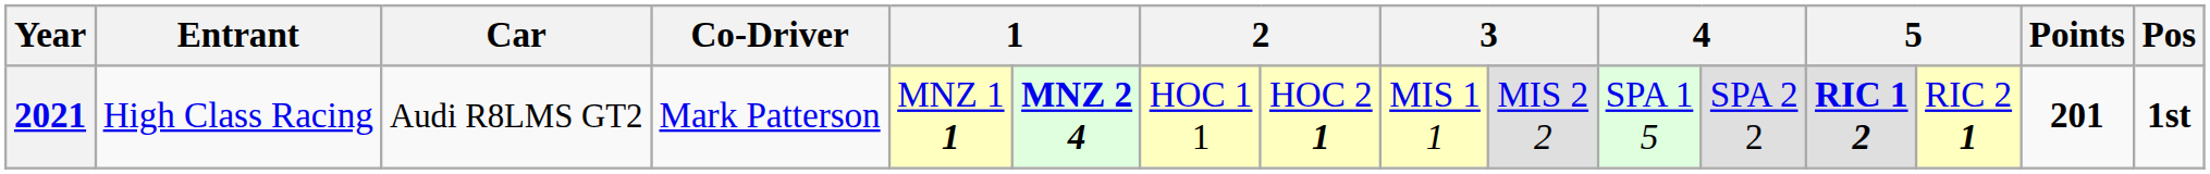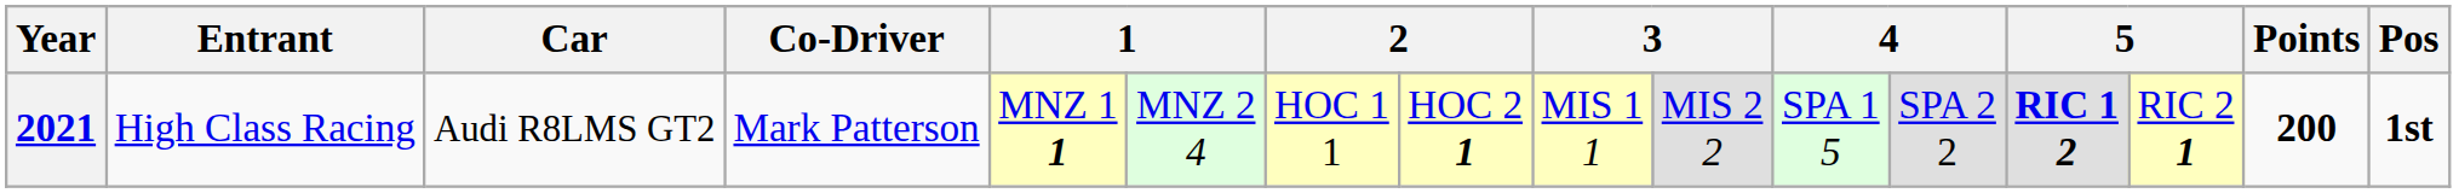 <table class="wikitable" style="text-align:center; font-size:90%">
 <tr>
 <th>Year</th>
 <th>Entrant</th>
 <th>Car</th>
 <th>Co-Driver</th>
 <th colspan=2>1</th>
 <th colspan=2>2</th>
 <th colspan=2>3</th>
 <th colspan=2>4</th>
 <th colspan=2>5</th>
 <th><abbr>Points</abbr></th>
 <th><abbr>Pos</abbr></th>
 </tr>
 <tr>
 <th><a href='#'>2021</a></th>
 <td> <a href='#'>High Class Racing</a></td>
 <td style="text-align:left; font-size:93%">Audi R8LMS GT2</td>
 <td align="left"> <a href='#'>Mark Patterson</a></td>
 <td style="background:#FFFFBF;"><a href='#'>MNZ 1</a><br><strong><em>1</em></strong></td>
-<td style="background:#DFFFDF;"><strong><a href='#'>MNZ 2</a><br><em>4</em></strong></td>
+<td style="background:#DFFFDF;"><a href='#'>MNZ 2</a><br><em>4</em></td>
 <td style="background:#FFFFBF;"><a href='#'>HOC 1</a><br>1</td>
 <td style="background:#FFFFBF;"><a href='#'>HOC 2</a><br><strong><em>1</em></strong></td>
 <td style="background:#FFFFBF;"><a href='#'>MIS 1</a><br><em>1</em></td>
 <td style="background:#DFDFDF;"><a href='#'>MIS 2</a><br><em>2</em></td>
 <td style="background:#DFFFDF;"><a href='#'>SPA 1</a><br><em>5</em></td>
 <td style="background:#DFDFDF;"><a href='#'>SPA 2</a><br>2</td>
 <td style="background:#DFDFDF;"><strong><a href='#'>RIC 1</a><br><em>2</em></strong></td>
 <td style="background:#FFFFBF;"><a href='#'>RIC 2</a><br><strong><em>1</em></strong></td>
-<td><strong>201</strong></td>
+<td><strong>200</strong></td>
 <td><strong>1st</strong></td>
 </tr>
 </table>
